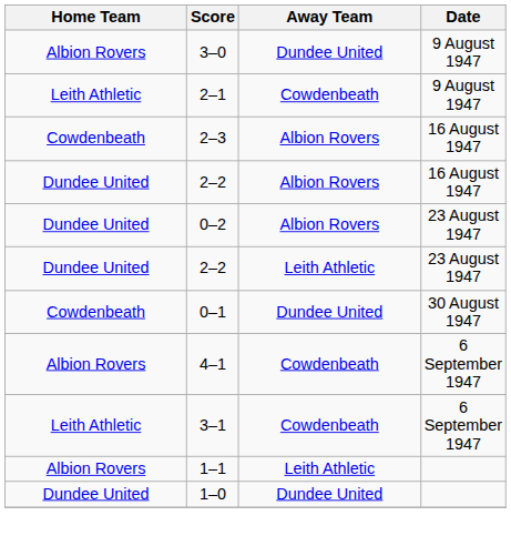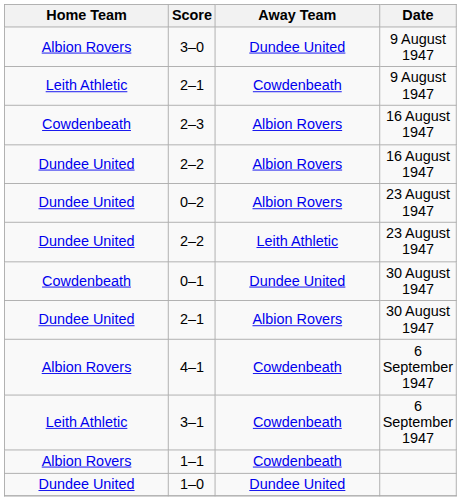 <table class="wikitable" style="text-align:center;">
 <tr>
 <th width=175>Home Team</th>
 <th width=20>Score</th>
 <th width=175>Away Team</th>
 <th width= 75>Date</th>
 </tr>
 <tr>
 <td><a href='#'>Albion Rovers</a></td>
 <td>3–0</td>
 <td><a href='#'>Dundee United</a></td>
 <td>9 August 1947</td>
 </tr>
 <tr>
 <td><a href='#'>Leith Athletic</a></td>
 <td>2–1</td>
 <td><a href='#'>Cowdenbeath</a></td>
 <td>9 August 1947</td>
 </tr>
 <tr>
 <td><a href='#'>Cowdenbeath</a></td>
 <td>2–3</td>
 <td><a href='#'>Albion Rovers</a></td>
 <td>16 August 1947</td>
 </tr>
 <tr>
 <td><a href='#'>Dundee United</a></td>
 <td>2–2</td>
 <td><a href='#'>Albion Rovers</a></td>
 <td>16 August 1947</td>
 </tr>
 <tr>
 <td><a href='#'>Dundee United</a></td>
 <td>0–2</td>
 <td><a href='#'>Albion Rovers</a></td>
 <td>23 August 1947</td>
 </tr>
 <tr>
 <td><a href='#'>Dundee United</a></td>
 <td>2–2</td>
 <td><a href='#'>Leith Athletic</a></td>
 <td>23 August 1947</td>
 </tr>
 <tr>
 <td><a href='#'>Cowdenbeath</a></td>
 <td>0–1</td>
 <td><a href='#'>Dundee United</a></td>
 <td>30 August 1947</td>
 </tr>
 <tr>
+<td><a href='#'>Dundee United</a></td>
+<td>2–1</td>
+<td><a href='#'>Albion Rovers</a></td>
+<td>30 August 1947</td>
+</tr>
+<tr>
 <td><a href='#'>Albion Rovers</a></td>
 <td>4–1</td>
 <td><a href='#'>Cowdenbeath</a></td>
 <td>6 September 1947</td>
 </tr>
 <tr>
 <td><a href='#'>Leith Athletic</a></td>
 <td>3–1</td>
 <td><a href='#'>Cowdenbeath</a></td>
 <td>6 September 1947</td>
 </tr>
 <tr>
 <td><a href='#'>Albion Rovers</a></td>
 <td>1–1</td>
-<td><a href='#'>Leith Athletic</a></td>
+<td><a href='#'>Cowdenbeath</a></td>
 <td></td>
 </tr>
 <tr>
 <td><a href='#'>Dundee United</a></td>
 <td>1–0</td>
 <td><a href='#'>Dundee United</a></td>
 <td></td>
 </tr>
 <tr>
 </tr>
 </table>
